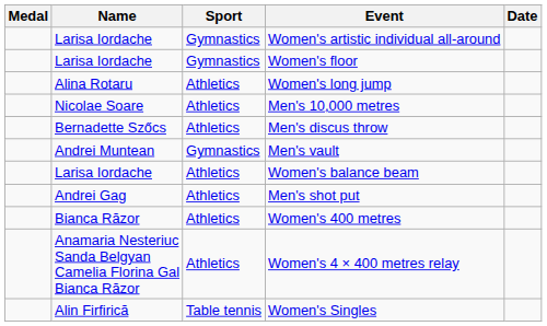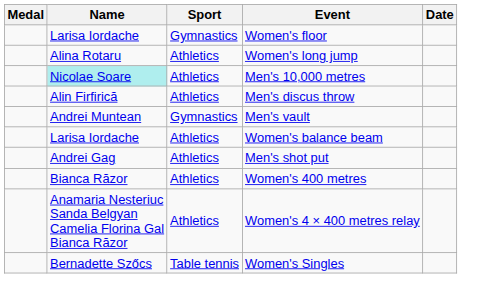 <table class="wikitable sortable"  style="font-size:95%">
 <tr>
 <th>Medal</th>
 <th>Name</th>
 <th>Sport</th>
 <th>Event</th>
 <th>Date</th>
-</tr>
-<tr>
-<td></td>
-<td><a href='#'>Larisa Iordache</a></td>
-<td><a href='#'>Gymnastics</a></td>
-<td><a href='#'>Women's artistic individual all-around</a></td>
-<td></td>
 </tr>
 <tr>
 <td></td>
 <td><a href='#'>Larisa Iordache</a></td>
 <td><a href='#'>Gymnastics</a></td>
 <td><a href='#'>Women's floor</a></td>
 <td></td>
 </tr>
 <tr>
 <td></td>
 <td><a href='#'>Alina Rotaru</a></td>
 <td><a href='#'>Athletics</a></td>
 <td><a href='#'>Women's long jump</a></td>
 <td></td>
 </tr>
 <tr>
 <td></td>
-<td><a href='#'>Nicolae Soare</a></td>
+<td style="background: paleturquoise;"><a href='#'>Nicolae Soare</a></td>
 <td><a href='#'>Athletics</a></td>
 <td><a href='#'>Men's 10,000 metres</a></td>
 <td></td>
 </tr>
 <tr>
 <td></td>
-<td><a href='#'>Bernadette Szőcs</a></td>
+<td><a href='#'>Alin Firfirică</a></td>
 <td><a href='#'>Athletics</a></td>
 <td><a href='#'>Men's discus throw</a></td>
 <td></td>
 </tr>
 <tr>
 <td></td>
 <td><a href='#'>Andrei Muntean</a></td>
 <td><a href='#'>Gymnastics</a></td>
 <td><a href='#'>Men's vault</a></td>
 <td></td>
 </tr>
 <tr>
 <td></td>
 <td><a href='#'>Larisa Iordache</a></td>
 <td><a href='#'>Athletics</a></td>
 <td><a href='#'>Women's balance beam</a></td>
 <td></td>
 </tr>
 <tr>
 <td></td>
 <td><a href='#'>Andrei Gag</a></td>
 <td><a href='#'>Athletics</a></td>
 <td><a href='#'>Men's shot put</a></td>
 <td></td>
 </tr>
 <tr>
 <td></td>
 <td><a href='#'>Bianca Răzor</a></td>
 <td><a href='#'>Athletics</a></td>
 <td><a href='#'>Women's 400 metres</a></td>
 <td></td>
 </tr>
 <tr>
 <td></td>
 <td><a href='#'>Anamaria Nesteriuc</a> <br> <a href='#'>Sanda Belgyan</a> <br> <a href='#'>Camelia Florina Gal</a> <br> <a href='#'>Bianca Răzor</a></td>
 <td><a href='#'>Athletics</a></td>
 <td><a href='#'>Women's 4 × 400 metres relay</a></td>
 <td></td>
 </tr>
 <tr>
 <td></td>
-<td><a href='#'>Alin Firfirică</a></td>
+<td><a href='#'>Bernadette Szőcs</a></td>
 <td><a href='#'>Table tennis</a></td>
 <td><a href='#'>Women's Singles</a></td>
 <td></td>
 </tr>
 </table>
